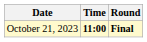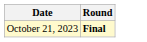 <table class="wikitable">
 <tr>
 <th>Date</th>
-<th>Time</th>
 <th>Round</th>
 </tr>
 <tr style=background:lemonchiffon>
 <td>October 21, 2023</td>
-<td><strong>11:00</strong></td>
 <td><strong>Final</strong></td>
 </tr>
 </table>
